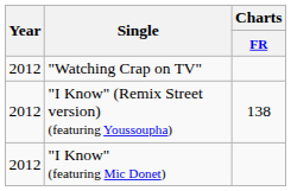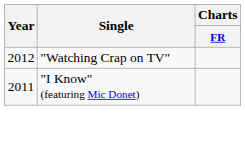 <table class="wikitable">
 <tr>
 <th rowspan="2" style="text-align:center; width:10px;">Year</th>
 <th rowspan="2" style="text-align:center; width:180px;">Single</th>
 <th style="text-align:center;">Charts</th>
 </tr>
 <tr>
 <th width="20"><small><a href='#'>FR</a></small><br></th>
 </tr>
 <tr>
 <td style="text-align:center;">2012</td>
 <td>"Watching Crap on TV"</td>
 <td style="text-align:center;"></td>
 </tr>
 <tr>
-<td style="text-align:center;">2012</td>
-<td>"I Know" (Remix Street version) <br><small>(featuring <a href='#'>Youssoupha</a>)</small></td>
-<td style="text-align:center;">138</td>
-</tr>
-<tr>
-<td style="text-align:center;">2012</td>
+<td style="text-align:center;">2011</td>
 <td>"I Know"<br><small>(featuring <a href='#'>Mic Donet</a>)</small></td>
 <td style="text-align:center;"></td>
 </tr>
 </table>
